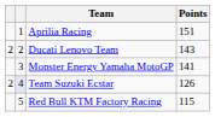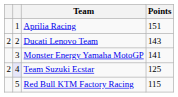 <table class="wikitable" style="font-size: 85%;">
 <tr>
 <th></th>
 <th></th>
 <th>Team</th>
 <th>Points</th>
 </tr>
 <tr>
 <td></td>
 <td align=center>1</td>
 <td> <a href='#'>Aprilia Racing</a></td>
 <td align=left>151</td>
 </tr>
 <tr>
 <td> 2</td>
 <td align=center>2</td>
 <td> <a href='#'>Ducati Lenovo Team</a></td>
 <td align=left>143</td>
 </tr>
 <tr>
 <td></td>
 <td align=center>3</td>
 <td> <a href='#'>Monster Energy Yamaha MotoGP</a></td>
 <td align=left>141</td>
 </tr>
 <tr>
 <td> 2</td>
 <td align=center style="background: lavender;">4</td>
 <td> <a href='#'>Team Suzuki Ecstar</a></td>
-<td align=left>126</td>
+<td align=left>125</td>
 </tr>
 <tr>
 <td></td>
 <td align=center>5</td>
 <td> <a href='#'>Red Bull KTM Factory Racing</a></td>
 <td align=left>115</td>
 </tr>
 </table>
